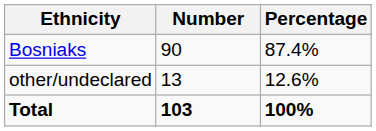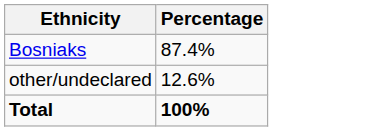 <table class="wikitable">
 <tr>
 <th width="100px">Ethnicity</th>
-<th width="80px">Number</th>
 <th width="80px">Percentage</th>
 </tr>
 <tr>
 <td><a href='#'>Bosniaks</a></td>
-<td>90</td>
 <td>87.4%</td>
 </tr>
 <tr>
 <td>other/undeclared</td>
-<td>13</td>
 <td>12.6%</td>
 </tr>
 <tr>
 <td><strong>Total</strong></td>
-<td><strong>103</strong></td>
 <td><strong>100%</strong></td>
 </tr>
 </table>
